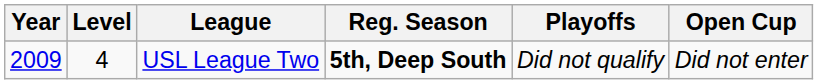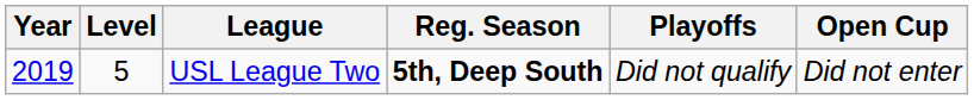 <table class="wikitable" style="text-align: center;">
 <tr>
 <th>Year</th>
 <th>Level</th>
 <th>League</th>
 <th>Reg. Season</th>
 <th>Playoffs</th>
 <th>Open Cup</th>
 </tr>
 <tr>
-<td><a href='#'>2009</a></td>
-<td>4</td>
+<td><a href='#'>2019</a></td>
+<td>5</td>
 <td><a href='#'>USL League Two</a></td>
 <td><strong>5th, Deep South</strong></td>
 <td><em>Did not qualify</em></td>
 <td><em>Did not enter</em></td>
 </tr>
 </table>
